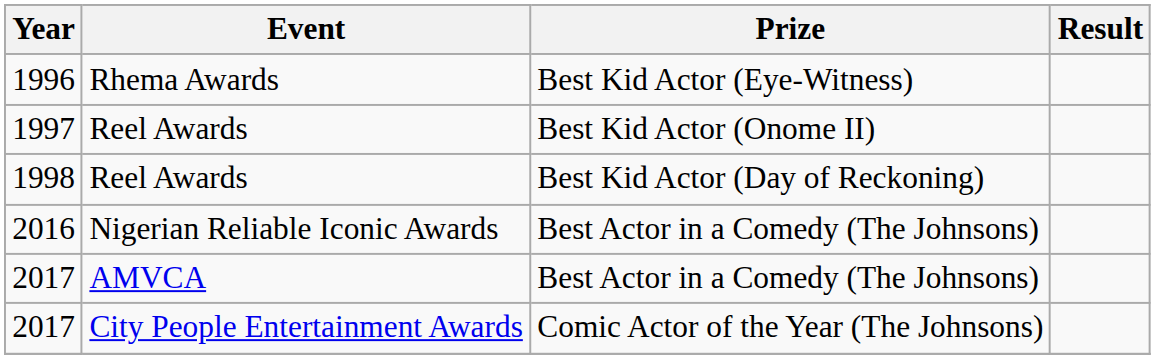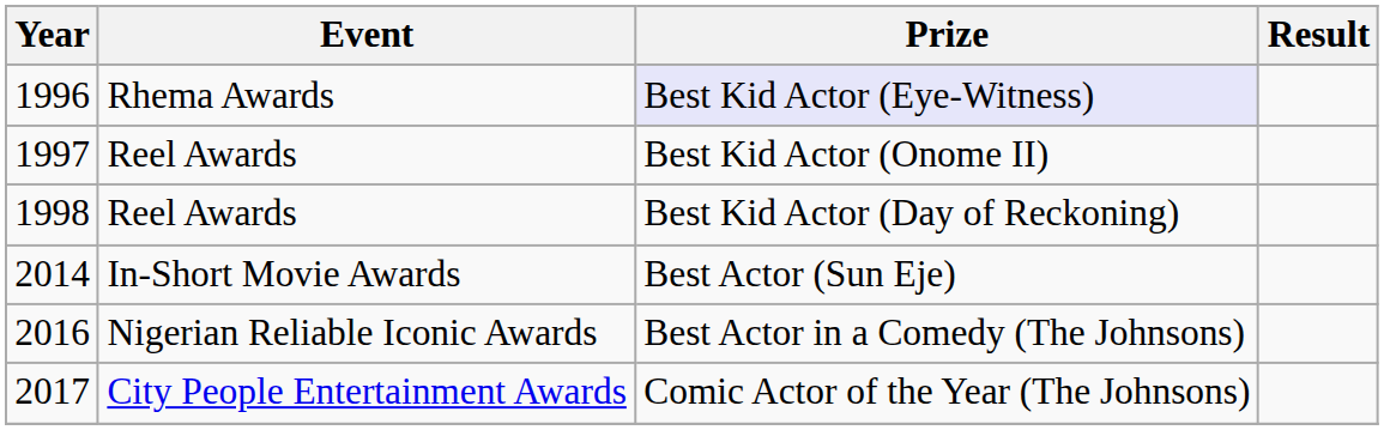 <table class="wikitable">
 <tr>
 <th>Year</th>
 <th>Event</th>
 <th>Prize</th>
 <th>Result</th>
 </tr>
 <tr>
 <td>1996</td>
 <td>Rhema Awards</td>
-<td>Best Kid Actor (Eye-Witness)</td>
+<td style="background: lavender;">Best Kid Actor (Eye-Witness)</td>
 <td></td>
 </tr>
 <tr>
 <td>1997</td>
 <td>Reel Awards</td>
 <td>Best Kid Actor (Onome II)</td>
 <td></td>
 </tr>
 <tr>
 <td>1998</td>
 <td>Reel Awards</td>
 <td>Best Kid Actor (Day of Reckoning)</td>
 <td></td>
 </tr>
 <tr>
-<td>2016</td>
-<td>Nigerian Reliable Iconic Awards</td>
-<td>Best Actor in a Comedy (The Johnsons)</td>
+<td>2014</td>
+<td>In-Short Movie Awards</td>
+<td>Best Actor (Sun Eje)</td>
 <td></td>
 </tr>
 <tr>
-<td>2017</td>
-<td><a href='#'>AMVCA</a></td>
+<td>2016</td>
+<td>Nigerian Reliable Iconic Awards</td>
 <td>Best Actor in a Comedy (The Johnsons)</td>
 <td></td>
 </tr>
 <tr>
 <td>2017</td>
 <td><a href='#'>City People Entertainment Awards</a></td>
 <td>Comic Actor of the Year (The Johnsons)</td>
 <td></td>
 </tr>
 <tr>
 </tr>
 </table>
